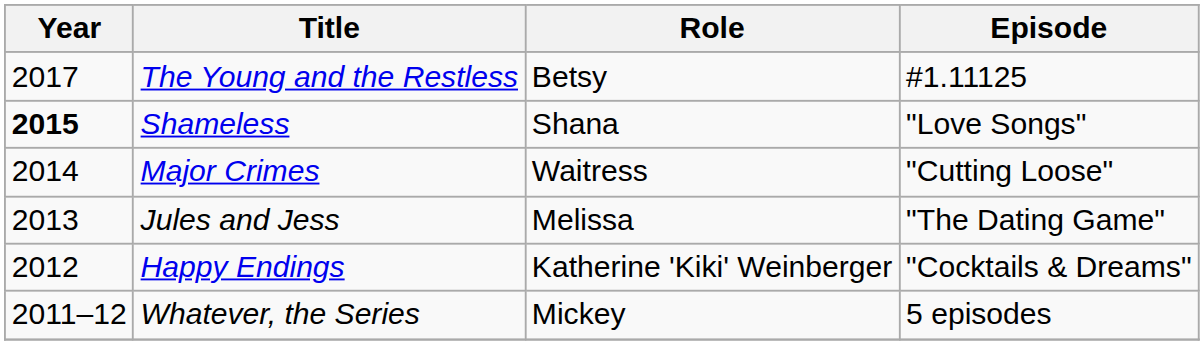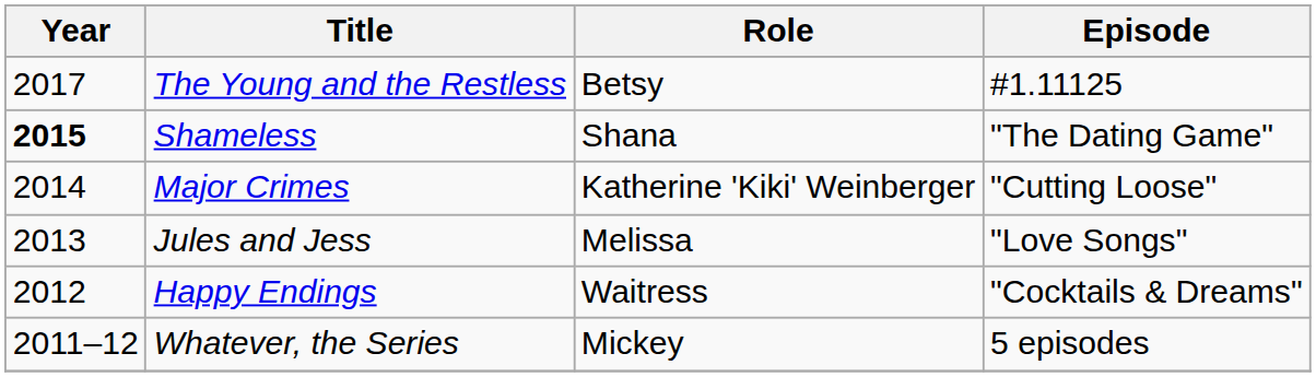 <table class="wikitable sortable">
 <tr>
 <th>Year</th>
 <th>Title</th>
 <th>Role</th>
 <th class="unsortable">Episode</th>
 </tr>
 <tr>
 <td>2017</td>
 <td><em><a href='#'>The Young and the Restless</a></em></td>
 <td>Betsy</td>
 <td>#1.11125</td>
 </tr>
 <tr>
 <td><strong>2015</strong></td>
 <td><em><a href='#'>Shameless</a></em></td>
 <td>Shana</td>
-<td>"Love Songs"</td>
+<td>"The Dating Game"</td>
 </tr>
 <tr>
 <td>2014</td>
 <td><em><a href='#'>Major Crimes</a></em></td>
-<td>Waitress</td>
+<td>Katherine 'Kiki' Weinberger</td>
 <td>"Cutting Loose"</td>
 </tr>
 <tr>
 <td>2013</td>
 <td><em>Jules and Jess</em></td>
 <td>Melissa</td>
-<td>"The Dating Game"</td>
+<td>"Love Songs"</td>
 </tr>
 <tr>
 <td>2012</td>
 <td><em><a href='#'>Happy Endings</a></em></td>
-<td>Katherine 'Kiki' Weinberger</td>
+<td>Waitress</td>
 <td>"Cocktails & Dreams"</td>
 </tr>
 <tr>
 <td>2011–12</td>
 <td><em>Whatever, the Series</em></td>
 <td>Mickey</td>
 <td>5 episodes</td>
 </tr>
 <tr>
 </tr>
 </table>
